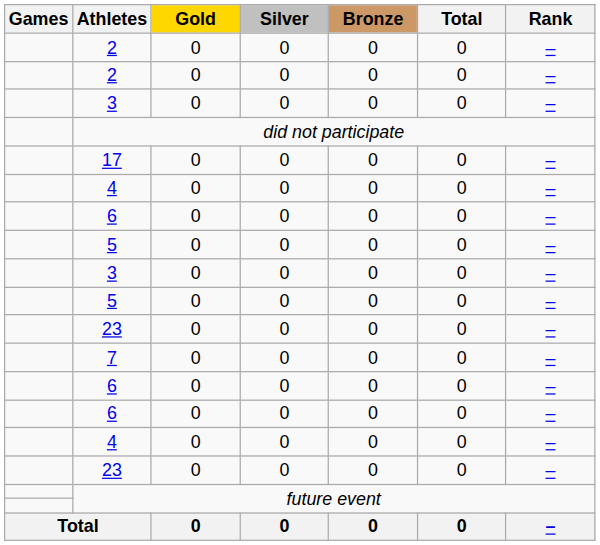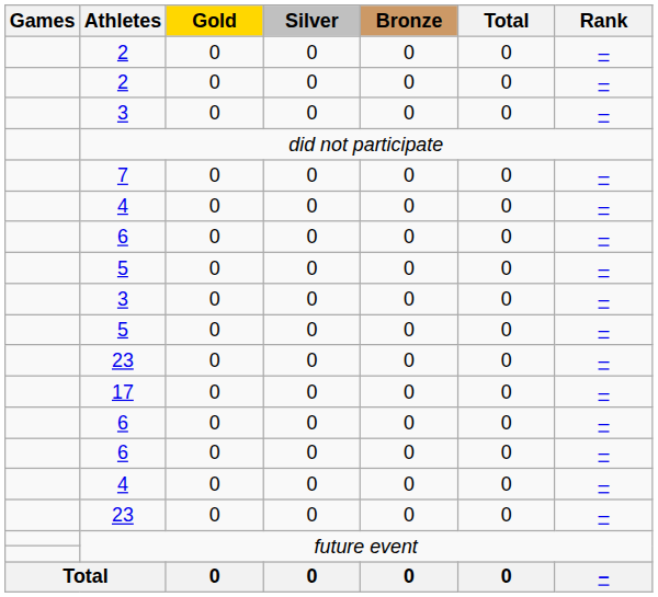 <table class="wikitable" style="text-align:center; font-size:90%;">
 <tr>
 <th>Games</th>
 <th>Athletes</th>
 <td style="background:gold; width:4.5em; font-weight:bold;">Gold</td>
 <td style="background:silver; width:4.5em; font-weight:bold;">Silver</td>
 <td style="background:#cc9966; width:4.5em; font-weight:bold;">Bronze</td>
 <th style="width:4.5em; font-weight:bold;">Total</th>
 <th style="width:4.5em; font-weight:bold;">Rank</th>
 </tr>
 <tr>
 <td align=left></td>
 <td><a href='#'>2</a></td>
 <td>0</td>
 <td>0</td>
 <td>0</td>
 <td>0</td>
 <td><a href='#'>–</a></td>
 </tr>
 <tr>
 <td align=left></td>
 <td><a href='#'>2</a></td>
 <td>0</td>
 <td>0</td>
 <td>0</td>
 <td>0</td>
 <td><a href='#'>–</a></td>
 </tr>
 <tr>
 <td align=left></td>
 <td><a href='#'>3</a></td>
 <td>0</td>
 <td>0</td>
 <td>0</td>
 <td>0</td>
 <td><a href='#'>–</a></td>
 </tr>
 <tr>
 <td align=left></td>
 <td colspan=6><em>did not participate</em></td>
 </tr>
 <tr>
 <td align=left></td>
-<td><a href='#'>17</a></td>
+<td><a href='#'>7</a></td>
 <td>0</td>
 <td>0</td>
 <td>0</td>
 <td>0</td>
 <td><a href='#'>–</a></td>
 </tr>
 <tr>
 <td align=left></td>
 <td><a href='#'>4</a></td>
 <td>0</td>
 <td>0</td>
 <td>0</td>
 <td>0</td>
 <td><a href='#'>–</a></td>
 </tr>
 <tr>
 <td align=left></td>
 <td><a href='#'>6</a></td>
 <td>0</td>
 <td>0</td>
 <td>0</td>
 <td>0</td>
 <td><a href='#'>–</a></td>
 </tr>
 <tr>
 <td align=left></td>
 <td><a href='#'>5</a></td>
 <td>0</td>
 <td>0</td>
 <td>0</td>
 <td>0</td>
 <td><a href='#'>–</a></td>
 </tr>
 <tr>
 <td align=left></td>
 <td><a href='#'>3</a></td>
 <td>0</td>
 <td>0</td>
 <td>0</td>
 <td>0</td>
 <td><a href='#'>–</a></td>
 </tr>
 <tr>
 <td align=left></td>
 <td><a href='#'>5</a></td>
 <td>0</td>
 <td>0</td>
 <td>0</td>
 <td>0</td>
 <td><a href='#'>–</a></td>
 </tr>
 <tr>
 <td align=left></td>
 <td><a href='#'>23</a></td>
 <td>0</td>
 <td>0</td>
 <td>0</td>
 <td>0</td>
 <td><a href='#'>–</a></td>
 </tr>
 <tr>
 <td align=left></td>
-<td><a href='#'>7</a></td>
+<td><a href='#'>17</a></td>
 <td>0</td>
 <td>0</td>
 <td>0</td>
 <td>0</td>
 <td><a href='#'>–</a></td>
 </tr>
 <tr>
 <td align=left></td>
 <td><a href='#'>6</a></td>
 <td>0</td>
 <td>0</td>
 <td>0</td>
 <td>0</td>
 <td><a href='#'>–</a></td>
 </tr>
 <tr>
 <td align=left></td>
 <td><a href='#'>6</a></td>
 <td>0</td>
 <td>0</td>
 <td>0</td>
 <td>0</td>
 <td><a href='#'>–</a></td>
 </tr>
 <tr>
 <td align=left></td>
 <td><a href='#'>4</a></td>
 <td>0</td>
 <td>0</td>
 <td>0</td>
 <td>0</td>
 <td><a href='#'>–</a></td>
 </tr>
 <tr>
 <td align=left></td>
 <td><a href='#'>23</a></td>
 <td>0</td>
 <td>0</td>
 <td>0</td>
 <td>0</td>
 <td><a href='#'>–</a></td>
 </tr>
 <tr>
 <td align=left></td>
 <td colspan=6; rowspan=2><em>future event</em></td>
 </tr>
 <tr>
 <td align=left></td>
 </tr>
 <tr>
 <th colspan=2>Total</th>
 <th>0</th>
 <th>0</th>
 <th>0</th>
 <th>0</th>
 <th><a href='#'>–</a></th>
 </tr>
 </table>
